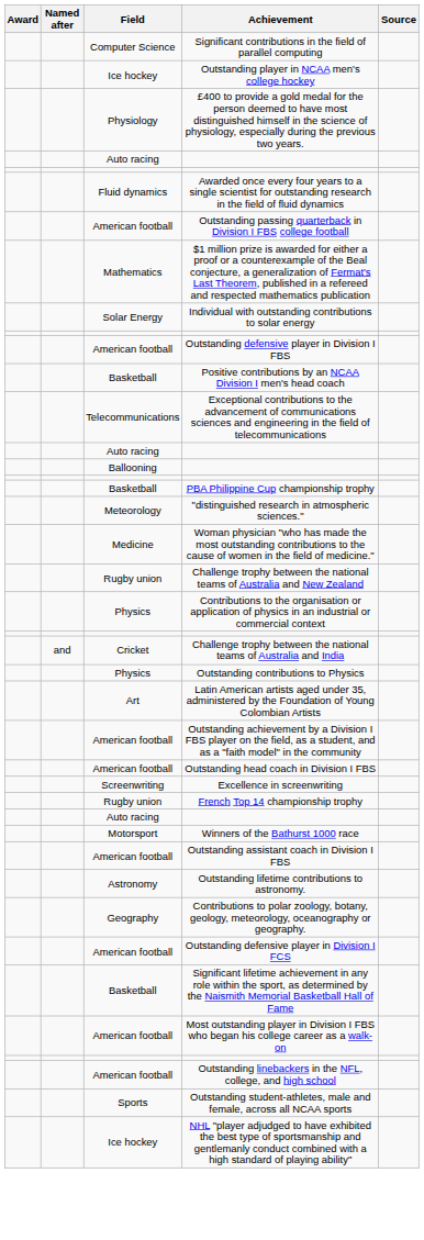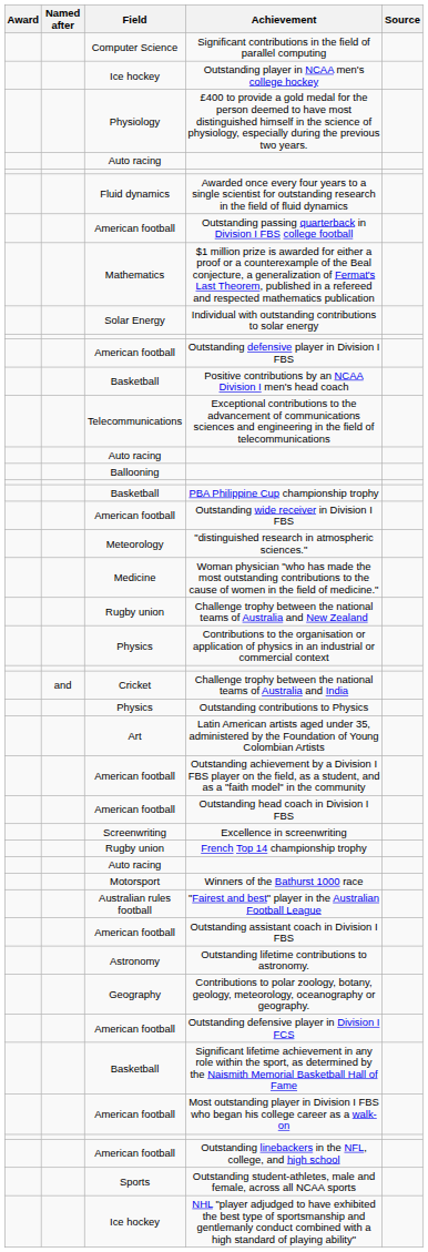 <table class="wikitable sortable" style="text-align:center; font-size:95%">
 <tr>
 <th>Award</th>
 <th>Named after</th>
 <th>Field</th>
 <th>Achievement</th>
 <th>Source</th>
 </tr>
 <tr>
 <td align="left"></td>
 <td></td>
 <td>Computer Science</td>
 <td>Significant contributions in the field of parallel computing</td>
 <td></td>
 </tr>
 <tr>
 <td align="left"></td>
 <td></td>
 <td>Ice hockey</td>
 <td>Outstanding player in <a href='#'>NCAA</a> men's <a href='#'>college hockey</a></td>
 <td></td>
 </tr>
 <tr>
 <td align="left"></td>
 <td></td>
 <td>Physiology</td>
 <td>£400 to provide a gold medal for the person deemed to have most distinguished himself in the science of physiology, especially during the previous two years.</td>
 <td></td>
 </tr>
 <tr>
 <td align="left"></td>
 <td></td>
 <td>Auto racing</td>
 <td></td>
 <td></td>
 </tr>
 <tr>
 <td align="left"></td>
 <td></td>
 <td></td>
 <td></td>
 <td></td>
 </tr>
 <tr>
 <td align="left"></td>
 <td></td>
 <td>Fluid dynamics</td>
 <td>Awarded once every four years to a single scientist for outstanding research in the field of fluid dynamics</td>
 <td></td>
 </tr>
 <tr>
 <td align="left"></td>
 <td></td>
 <td>American football</td>
 <td>Outstanding passing <a href='#'>quarterback</a> in <a href='#'>Division I FBS</a> <a href='#'>college football</a></td>
 <td></td>
 </tr>
 <tr>
 <td align="left"></td>
 <td></td>
 <td>Mathematics</td>
 <td>$1 million prize is awarded for either a proof or a counterexample of the Beal conjecture, a generalization of <a href='#'>Fermat's Last Theorem</a>, published in a refereed and respected mathematics publication</td>
 <td></td>
 </tr>
 <tr>
 <td align="left"></td>
 <td></td>
 <td>Solar Energy</td>
 <td>Individual with outstanding contributions to solar energy</td>
 <td></td>
 </tr>
 <tr>
 <td align="left"></td>
 <td></td>
 <td></td>
 <td></td>
 <td></td>
 </tr>
 <tr>
 <td align="left"></td>
 <td></td>
 <td>American football</td>
 <td>Outstanding <a href='#'>defensive</a> player in Division I FBS</td>
 <td></td>
 </tr>
 <tr>
 <td align="left"></td>
 <td></td>
 <td>Basketball</td>
 <td>Positive contributions by an <a href='#'>NCAA Division I</a> men's head coach</td>
 <td></td>
 </tr>
 <tr>
 <td align="left"></td>
 <td></td>
 <td>Telecommunications</td>
 <td>Exceptional contributions to the advancement of communications sciences and engineering in the field of telecommunications</td>
 <td></td>
 </tr>
 <tr>
 <td align="left"></td>
 <td></td>
 <td>Auto racing</td>
 <td></td>
 <td></td>
 </tr>
 <tr>
 <td align="left"></td>
 <td></td>
 <td>Ballooning</td>
 <td></td>
 <td></td>
 </tr>
 <tr>
 <td align="left"></td>
 <td></td>
 <td></td>
 <td></td>
 <td></td>
 </tr>
 <tr>
 <td align="left"></td>
 <td></td>
 <td>Basketball</td>
 <td><a href='#'>PBA Philippine Cup</a> championship trophy</td>
 <td></td>
 </tr>
 <tr>
 <td align="left"></td>
 <td></td>
+<td>American football</td>
+<td>Outstanding <a href='#'>wide receiver</a> in Division I FBS</td>
+<td></td>
+</tr>
+<tr>
+<td align="left"></td>
+<td></td>
 <td>Meteorology</td>
 <td>"distinguished research in atmospheric sciences."</td>
 <td></td>
 </tr>
 <tr>
 <td align="left"></td>
 <td></td>
 <td>Medicine</td>
 <td>Woman physician "who has made the most outstanding contributions to the cause of women in the field of medicine."</td>
 <td></td>
 </tr>
 <tr>
 <td align="left"></td>
 <td></td>
 <td>Rugby union</td>
 <td>Challenge trophy between the national teams of <a href='#'>Australia</a> and <a href='#'>New Zealand</a></td>
 <td></td>
 </tr>
 <tr>
 <td align="left"></td>
 <td></td>
 <td>Physics</td>
 <td>Contributions to the organisation or application of physics in an industrial or commercial context</td>
 <td></td>
 </tr>
 <tr>
 <td align="left"></td>
 <td></td>
 <td></td>
 <td></td>
 <td></td>
 </tr>
 <tr>
 <td align="left"></td>
 <td> and </td>
 <td>Cricket</td>
 <td>Challenge trophy between the national teams of <a href='#'>Australia</a> and <a href='#'>India</a></td>
 <td></td>
 </tr>
 <tr>
 <td align="left"></td>
 <td></td>
 <td>Physics</td>
 <td>Outstanding contributions to Physics</td>
 <td></td>
 </tr>
 <tr>
 <td align="left"></td>
 <td></td>
 <td>Art</td>
 <td>Latin American artists aged under 35, administered by the Foundation of Young Colombian Artists</td>
 <td></td>
 </tr>
 <tr>
 <td align="left"></td>
 <td></td>
 <td>American football</td>
 <td>Outstanding achievement by a Division I FBS player on the field, as a student, and as a "faith model" in the community</td>
 <td></td>
 </tr>
 <tr>
 <td align="left"></td>
 <td></td>
 <td>American football</td>
 <td>Outstanding head coach in Division I FBS</td>
 <td></td>
 </tr>
 <tr>
 <td align="left"></td>
 <td></td>
 <td>Screenwriting</td>
 <td>Excellence in screenwriting</td>
 <td></td>
 </tr>
 <tr>
 <td align="left"></td>
 <td></td>
 <td>Rugby union</td>
 <td><a href='#'>French</a> <a href='#'>Top 14</a> championship trophy</td>
 <td></td>
 </tr>
 <tr>
 <td align="left"></td>
 <td></td>
 <td>Auto racing</td>
 <td></td>
 <td></td>
 </tr>
 <tr>
 <td align="left"></td>
 <td></td>
 <td>Motorsport</td>
 <td>Winners of the <a href='#'>Bathurst 1000</a> race</td>
 <td></td>
 </tr>
 <tr>
 <td align="left"></td>
 <td></td>
+<td>Australian rules football</td>
+<td>"<a href='#'>Fairest and best</a>" player in the <a href='#'>Australian Football League</a></td>
+<td></td>
+</tr>
+<tr>
+<td align="left"></td>
+<td></td>
 <td>American football</td>
 <td>Outstanding assistant coach in Division I FBS</td>
 <td></td>
 </tr>
 <tr>
 <td align="left"></td>
 <td></td>
 <td>Astronomy</td>
 <td>Outstanding lifetime contributions to astronomy.</td>
 <td></td>
 </tr>
 <tr>
 <td align="left"></td>
 <td></td>
 <td>Geography</td>
 <td>Contributions to polar zoology, botany, geology, meteorology, oceanography or geography.</td>
 <td></td>
 </tr>
 <tr>
 <td align="left"></td>
 <td></td>
 <td>American football</td>
 <td>Outstanding defensive player in <a href='#'>Division I FCS</a></td>
 <td></td>
 </tr>
 <tr>
 <td align="left"></td>
 <td></td>
 <td>Basketball</td>
 <td>Significant lifetime achievement in any role within the sport, as determined by the <a href='#'>Naismith Memorial Basketball Hall of Fame</a></td>
 <td></td>
 </tr>
 <tr>
 <td align="left"></td>
 <td></td>
 <td>American football</td>
 <td>Most outstanding player in Division I FBS who began his college career as a <a href='#'>walk-on</a></td>
 <td></td>
 </tr>
 <tr>
 <td align="left"></td>
 <td></td>
 <td></td>
 <td></td>
 <td></td>
 </tr>
 <tr>
 <td align="left"></td>
 <td></td>
 <td>American football</td>
 <td>Outstanding <a href='#'>linebackers</a> in the <a href='#'>NFL</a>, college, and <a href='#'>high school</a></td>
 <td></td>
 </tr>
 <tr>
 <td align="left"></td>
 <td></td>
 <td>Sports</td>
 <td>Outstanding student-athletes, male and female, across all NCAA sports</td>
 <td></td>
 </tr>
 <tr>
 <td align="left"></td>
 <td></td>
 <td>Ice hockey</td>
 <td><a href='#'>NHL</a> "player adjudged to have exhibited the best type of sportsmanship and gentlemanly conduct combined with a high standard of playing ability"</td>
 <td></td>
 </tr>
 </table>
